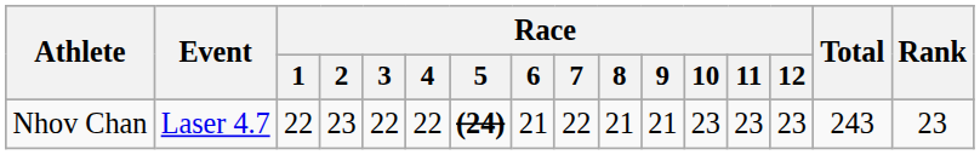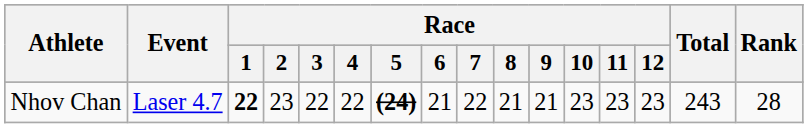 <table class=wikitable style=font-size:90%;text-align:center>
 <tr>
 <th rowspan="2">Athlete</th>
 <th rowspan="2">Event</th>
 <th colspan=12>Race</th>
 <th rowspan=2>Total</th>
 <th rowspan=2>Rank</th>
 </tr>
 <tr style="font-size:95%">
 <th>1</th>
 <th>2</th>
 <th>3</th>
 <th>4</th>
 <th>5</th>
 <th>6</th>
 <th>7</th>
 <th>8</th>
 <th>9</th>
 <th>10</th>
 <th>11</th>
 <th>12</th>
 </tr>
 <tr>
 <td align=left>Nhov Chan</td>
 <td align=left><a href='#'>Laser 4.7</a></td>
-<td>22</td>
+<td><strong>22</strong></td>
 <td>23</td>
 <td>22</td>
 <td>22</td>
 <td><strong><s>(24)</s><br></strong></td>
 <td>21</td>
 <td>22</td>
 <td>21</td>
 <td>21</td>
 <td>23</td>
 <td>23</td>
 <td>23</td>
 <td>243</td>
-<td>23</td>
+<td>28</td>
 </tr>
 </table>
